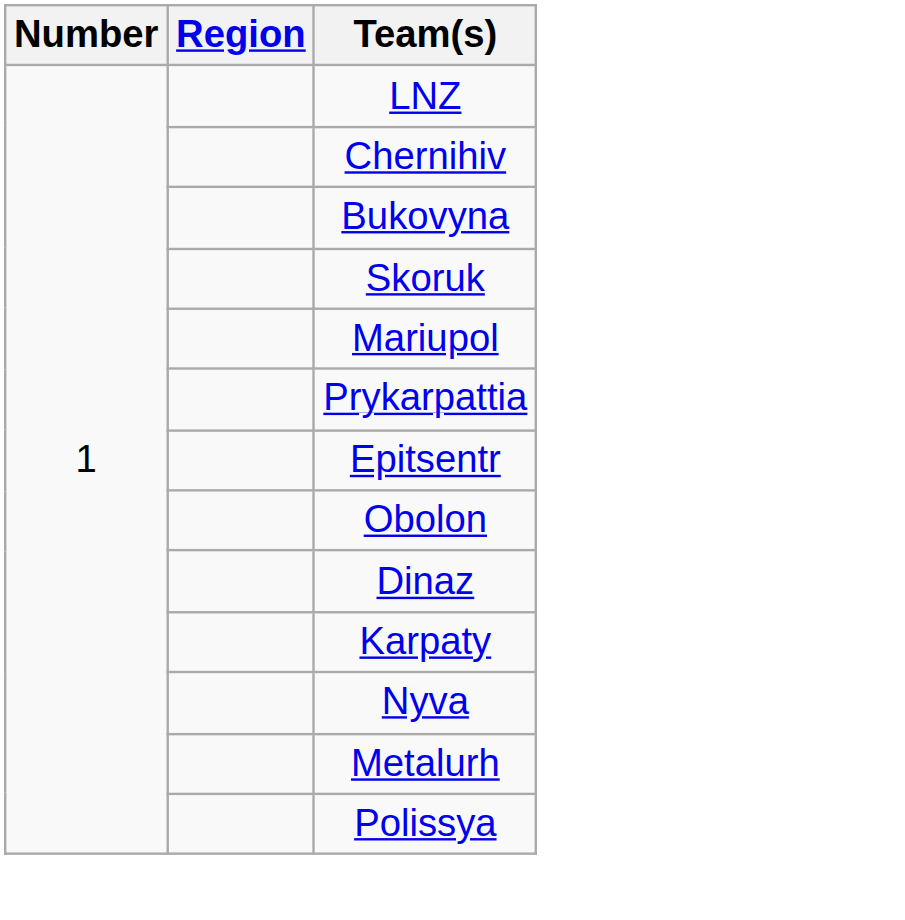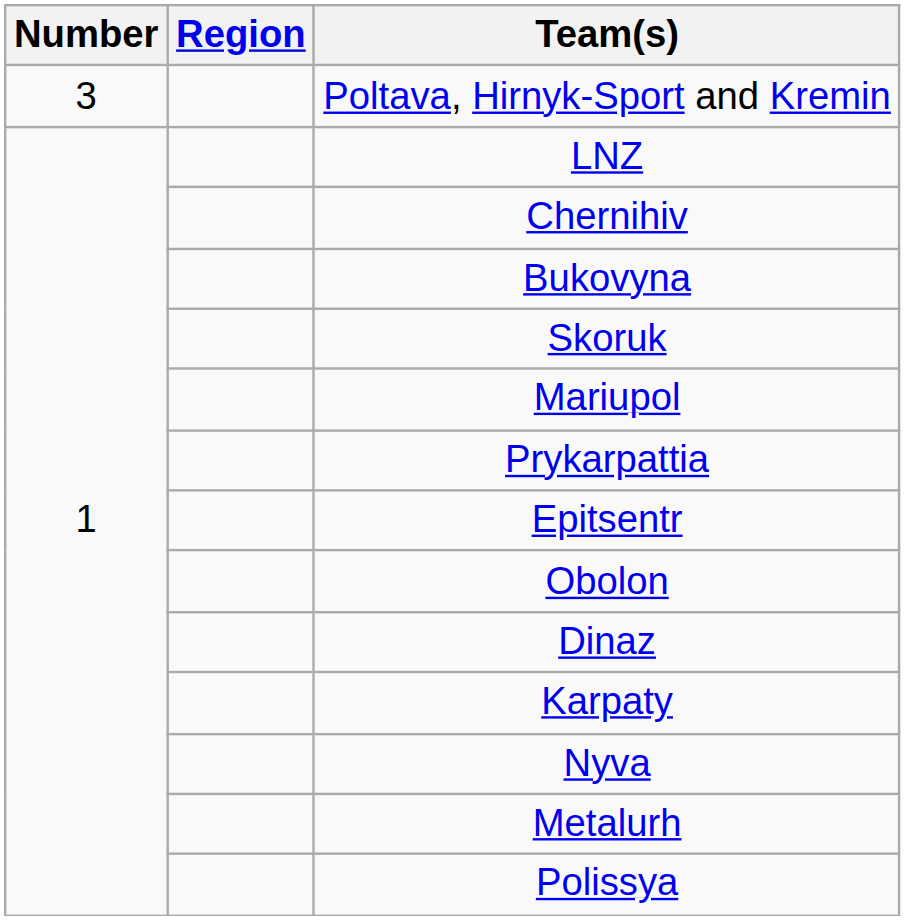 <table class="wikitable" style="text-align:center">
 <tr>
 <th>Number</th>
 <th><a href='#'>Region</a></th>
 <th>Team(s)</th>
+</tr>
+<tr>
+<td>3</td>
+<td align="left"></td>
+<td><a href='#'>Poltava</a>, <a href='#'>Hirnyk-Sport</a> and <a href='#'>Kremin</a></td>
 </tr>
 <tr>
 <td rowspan="13">1</td>
 <td align="left"></td>
 <td><a href='#'>LNZ</a></td>
 </tr>
 <tr>
 <td align="left"></td>
 <td><a href='#'>Chernihiv</a></td>
 </tr>
 <tr>
 <td align="left"></td>
 <td><a href='#'>Bukovyna</a></td>
 </tr>
 <tr>
 <td align="left"></td>
 <td><a href='#'>Skoruk</a></td>
 </tr>
 <tr>
 <td align="left"></td>
 <td><a href='#'>Mariupol</a></td>
 </tr>
 <tr>
 <td align="left"></td>
 <td><a href='#'>Prykarpattia</a></td>
 </tr>
 <tr>
 <td align="left"></td>
 <td><a href='#'>Epitsentr</a></td>
 </tr>
 <tr>
 <td align="left"></td>
 <td><a href='#'>Obolon</a></td>
 </tr>
 <tr>
 <td align="left"></td>
 <td><a href='#'>Dinaz</a></td>
 </tr>
 <tr>
 <td align="left"></td>
 <td><a href='#'>Karpaty</a></td>
 </tr>
 <tr>
 <td align="left"></td>
 <td><a href='#'>Nyva</a></td>
 </tr>
 <tr>
 <td align="left"></td>
 <td><a href='#'>Metalurh</a></td>
 </tr>
 <tr>
 <td align="left"></td>
 <td><a href='#'>Polissya</a></td>
 </tr>
 </table>
